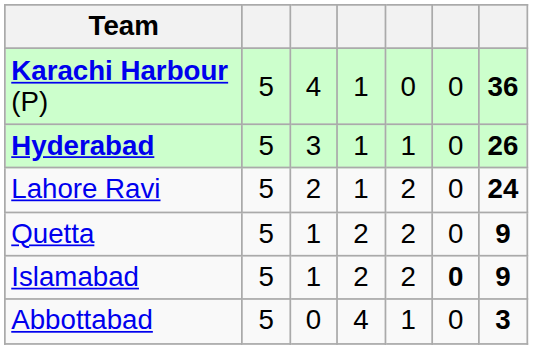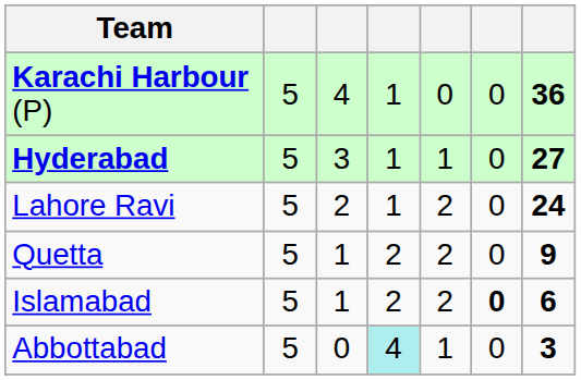 <table class="wikitable sortable" style="text-align:center";"font-size:95%">
 <tr>
 <th style="width:130px;">Team</th>
 <th style="width:20px;"></th>
 <th style="width:20px;"></th>
 <th style="width:20px;"></th>
 <th style="width:20px;"></th>
 <th style="width:20px;"></th>
 <th style="width:20px;"></th>
 </tr>
 <tr bgcolor="#ccffcc">
 <td style="text-align:left"><strong><a href='#'>Karachi Harbour</a></strong> (P)</td>
 <td>5</td>
 <td>4</td>
 <td>1</td>
 <td>0</td>
 <td>0</td>
 <td><strong>36</strong></td>
 </tr>
 <tr bgcolor="#ccffcc">
 <td style="text-align:left"><strong><a href='#'>Hyderabad</a></strong></td>
 <td>5</td>
 <td>3</td>
 <td>1</td>
 <td>1</td>
 <td>0</td>
-<td><strong>26</strong></td>
+<td><strong>27</strong></td>
 </tr>
 <tr>
 <td style="text-align:left"><a href='#'>Lahore Ravi</a></td>
 <td>5</td>
 <td>2</td>
 <td>1</td>
 <td>2</td>
 <td>0</td>
 <td><strong>24</strong></td>
 </tr>
 <tr>
 <td style="text-align:left"><a href='#'>Quetta</a></td>
 <td>5</td>
 <td>1</td>
 <td>2</td>
 <td>2</td>
 <td>0</td>
 <td><strong>9</strong></td>
 </tr>
 <tr>
 <td style="text-align:left"><a href='#'>Islamabad</a></td>
 <td>5</td>
 <td>1</td>
 <td>2</td>
 <td>2</td>
 <td><strong>0</strong></td>
-<td><strong>9</strong></td>
+<td><strong>6</strong></td>
 </tr>
 <tr>
 <td style="text-align:left"><a href='#'>Abbottabad</a></td>
 <td>5</td>
 <td>0</td>
-<td>4</td>
+<td style="background: paleturquoise;">4</td>
 <td>1</td>
 <td>0</td>
 <td><strong>3</strong></td>
 </tr>
 </table>
